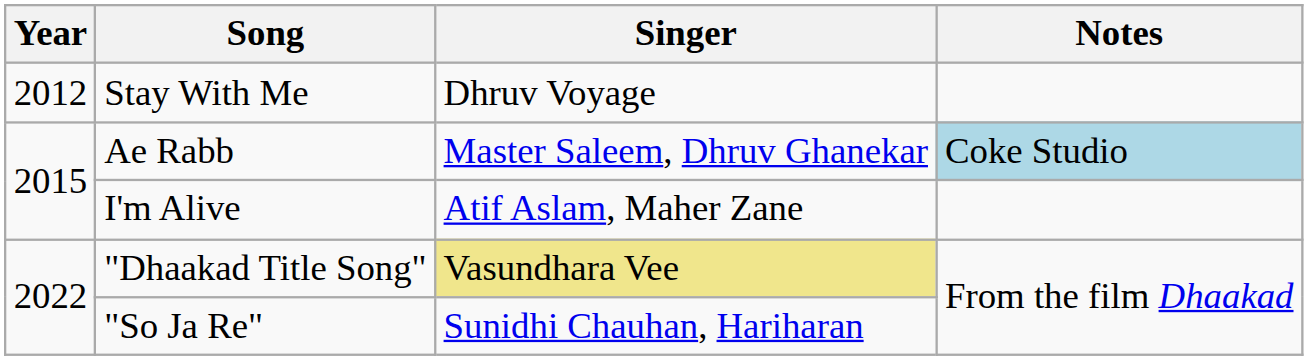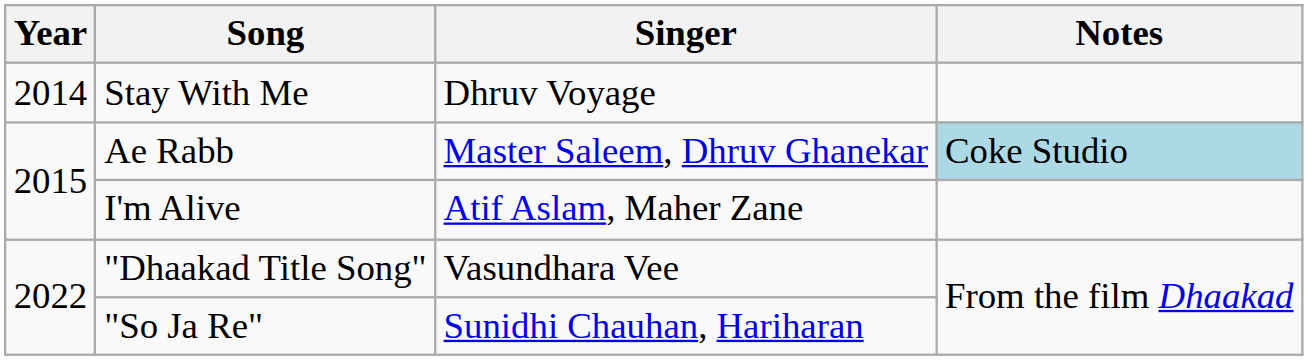 <table class="wikitable">
 <tr>
 <th scope="col">Year</th>
 <th scope="col">Song</th>
 <th scope="col">Singer</th>
 <th scope="col">Notes</th>
 </tr>
 <tr>
-<td>2012</td>
+<td>2014</td>
 <td>Stay With Me</td>
 <td>Dhruv Voyage</td>
 <td></td>
 </tr>
 <tr>
 <td rowspan="2">2015</td>
 <td>Ae Rabb</td>
 <td><a href='#'>Master Saleem</a>, <a href='#'>Dhruv Ghanekar</a></td>
 <td style="background: lightblue;">Coke Studio</td>
 </tr>
 <tr>
 <td>I'm Alive</td>
 <td><a href='#'>Atif Aslam</a>, Maher Zane</td>
 <td></td>
 </tr>
 <tr>
 <td rowspan="2">2022</td>
 <td>"Dhaakad Title Song"</td>
-<td style="background: khaki;">Vasundhara Vee</td>
+<td>Vasundhara Vee</td>
 <td rowspan="2">From the film <em><a href='#'>Dhaakad</a></em></td>
 </tr>
 <tr>
 <td>"So Ja Re"</td>
 <td><a href='#'>Sunidhi Chauhan</a>, <a href='#'>Hariharan</a></td>
 </tr>
 </table>
